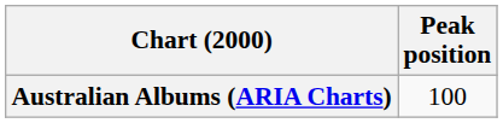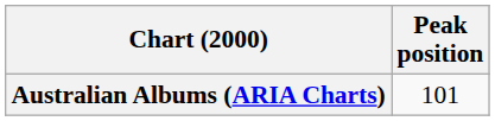 <table class="wikitable sortable plainrowheaders" style="text-align:center">
 <tr>
 <th scope="col">Chart (2000)</th>
 <th scope="col">Peak<br>position</th>
 </tr>
 <tr>
 <th scope="row">Australian Albums (<a href='#'>ARIA Charts</a>)</th>
-<td>100</td>
+<td>101</td>
 </tr>
 </table>
